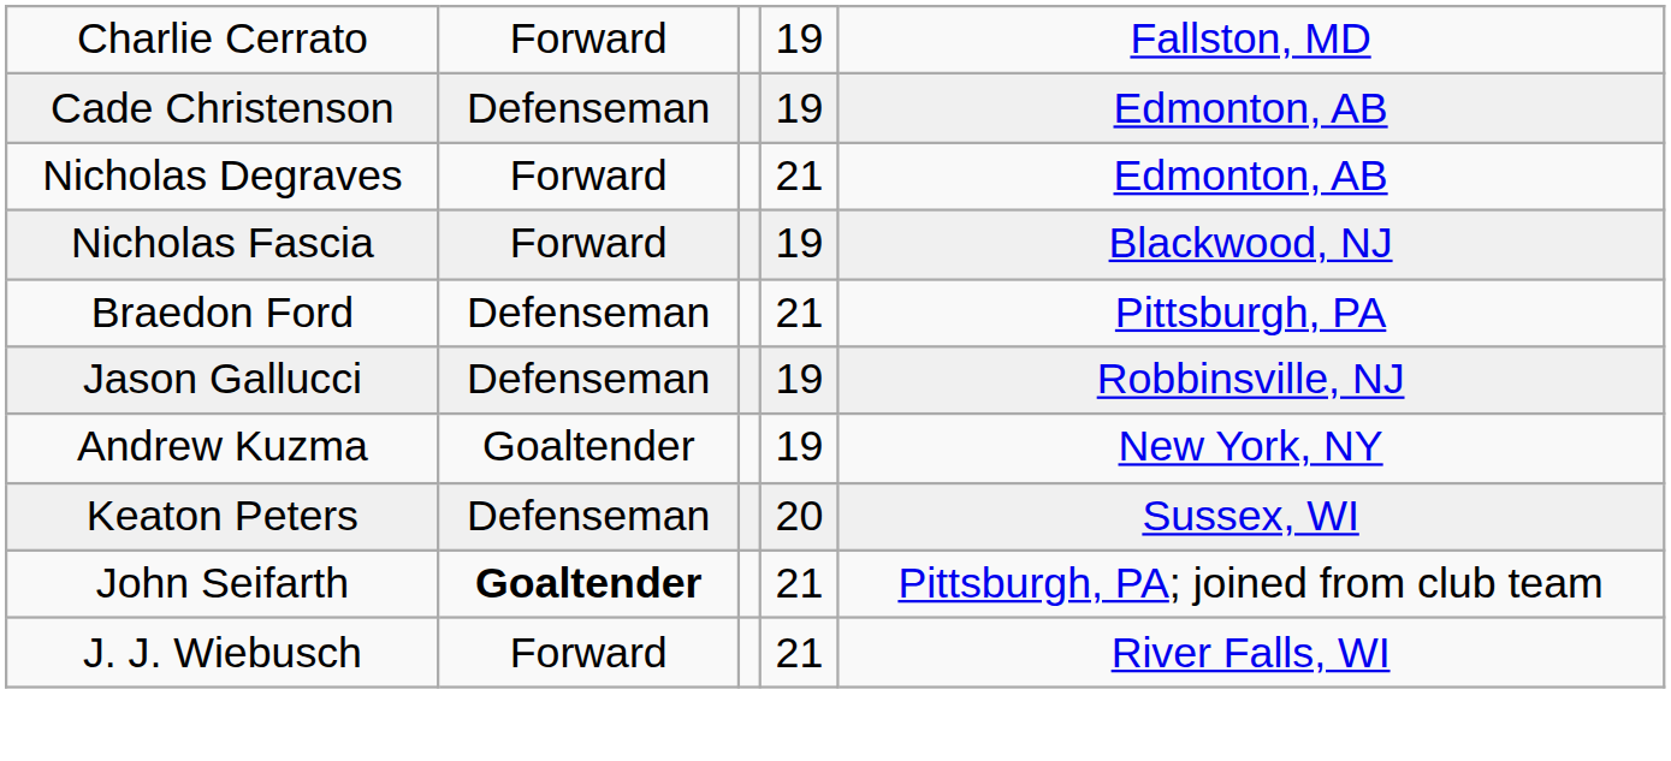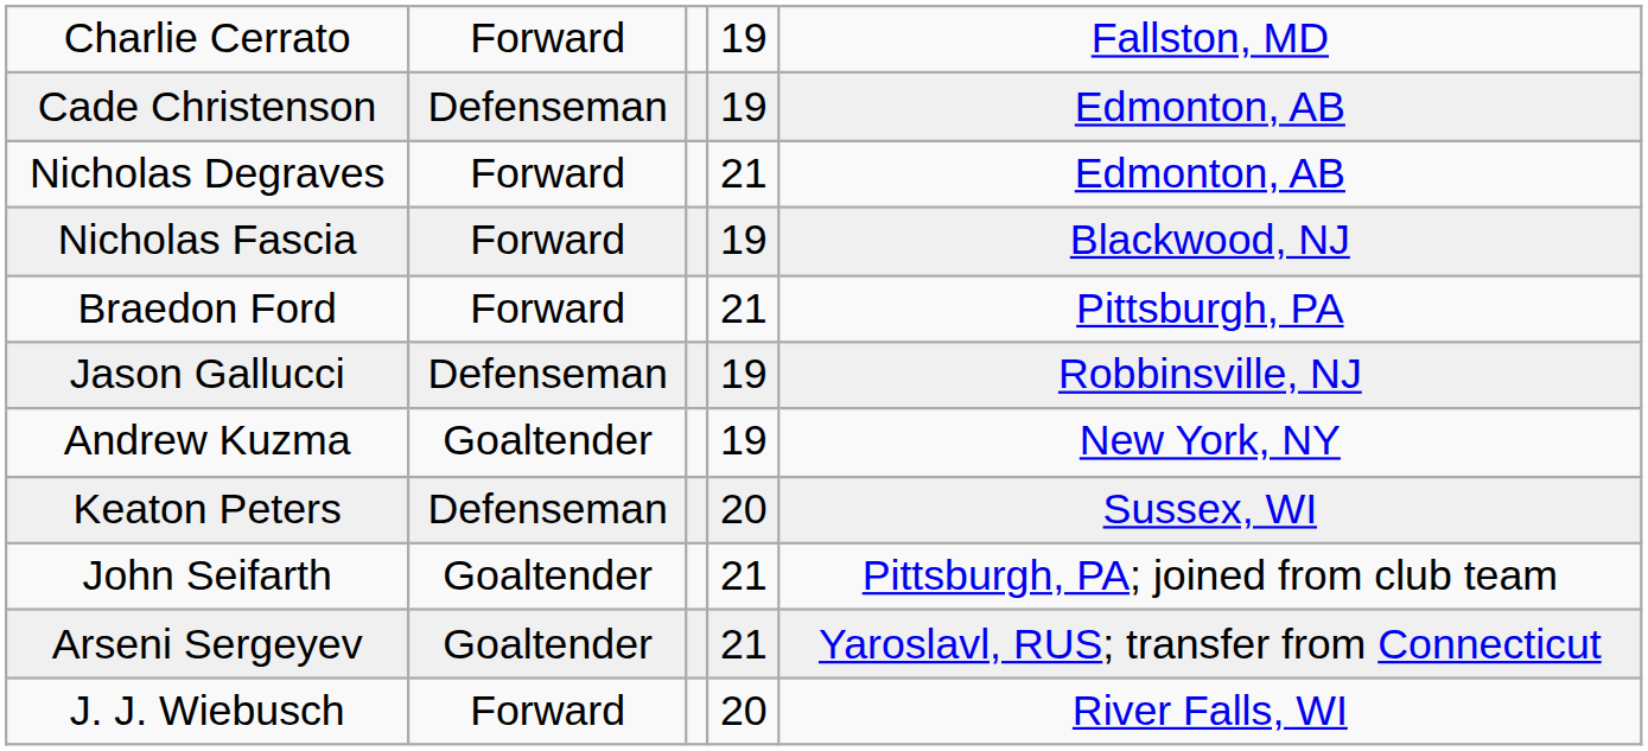 <table class="wikitable" width="70%">
 <tr align="center" bgcolor="">
 <td>Charlie Cerrato</td>
 <td>Forward</td>
 <td></td>
 <td>19</td>
 <td><a href='#'>Fallston, MD</a></td>
 </tr>
 <tr align="center" bgcolor="f0f0f0">
 <td>Cade Christenson</td>
 <td>Defenseman</td>
 <td></td>
 <td>19</td>
 <td><a href='#'>Edmonton, AB</a></td>
 </tr>
 <tr align="center" bgcolor="">
 <td>Nicholas Degraves</td>
 <td>Forward</td>
 <td></td>
 <td>21</td>
 <td><a href='#'>Edmonton, AB</a></td>
 </tr>
 <tr align="center" bgcolor="f0f0f0">
 <td>Nicholas Fascia</td>
 <td>Forward</td>
 <td></td>
 <td>19</td>
 <td><a href='#'>Blackwood, NJ</a></td>
 </tr>
 <tr align="center" bgcolor="">
 <td>Braedon Ford</td>
-<td>Defenseman</td>
+<td>Forward</td>
 <td></td>
 <td>21</td>
 <td><a href='#'>Pittsburgh, PA</a></td>
 </tr>
 <tr align="center" bgcolor="f0f0f0">
 <td>Jason Gallucci</td>
 <td>Defenseman</td>
 <td></td>
 <td>19</td>
 <td><a href='#'>Robbinsville, NJ</a></td>
 </tr>
 <tr align="center" bgcolor="">
 <td>Andrew Kuzma</td>
 <td>Goaltender</td>
 <td></td>
 <td>19</td>
 <td><a href='#'>New York, NY</a></td>
 </tr>
 <tr align="center" bgcolor="f0f0f0">
 <td>Keaton Peters</td>
 <td>Defenseman</td>
 <td></td>
 <td>20</td>
 <td><a href='#'>Sussex, WI</a></td>
 </tr>
 <tr align="center" bgcolor="">
 <td>John Seifarth</td>
-<td><strong>Goaltender</strong></td>
+<td>Goaltender</td>
 <td></td>
 <td>21</td>
 <td><a href='#'>Pittsburgh, PA</a>; joined from club team</td>
+</tr>
+<tr align="center" bgcolor="f0f0f0">
+<td>Arseni Sergeyev</td>
+<td>Goaltender</td>
+<td></td>
+<td>21</td>
+<td><a href='#'>Yaroslavl, RUS</a>; transfer from <a href='#'>Connecticut</a></td>
 </tr>
 <tr align="center" bgcolor="">
 <td>J. J. Wiebusch</td>
 <td>Forward</td>
 <td></td>
-<td>21</td>
+<td>20</td>
 <td><a href='#'>River Falls, WI</a></td>
 </tr>
 </table>
